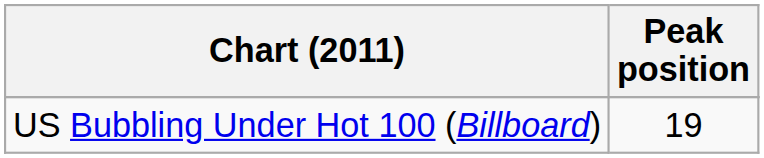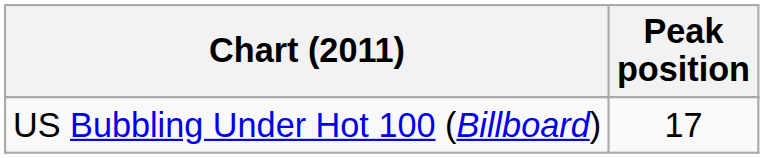 <table class="wikitable sortable">
 <tr>
 <th style="text-align:center;">Chart (2011)</th>
 <th style="text-align:center;">Peak<br>position</th>
 </tr>
 <tr>
 </tr>
 <tr>
 <td align="left">US <a href='#'>Bubbling Under Hot 100</a> (<a href='#'><em>Billboard</em></a>)</td>
-<td style="text-align:center;">19</td>
+<td style="text-align:center;">17</td>
 </tr>
 </table>
